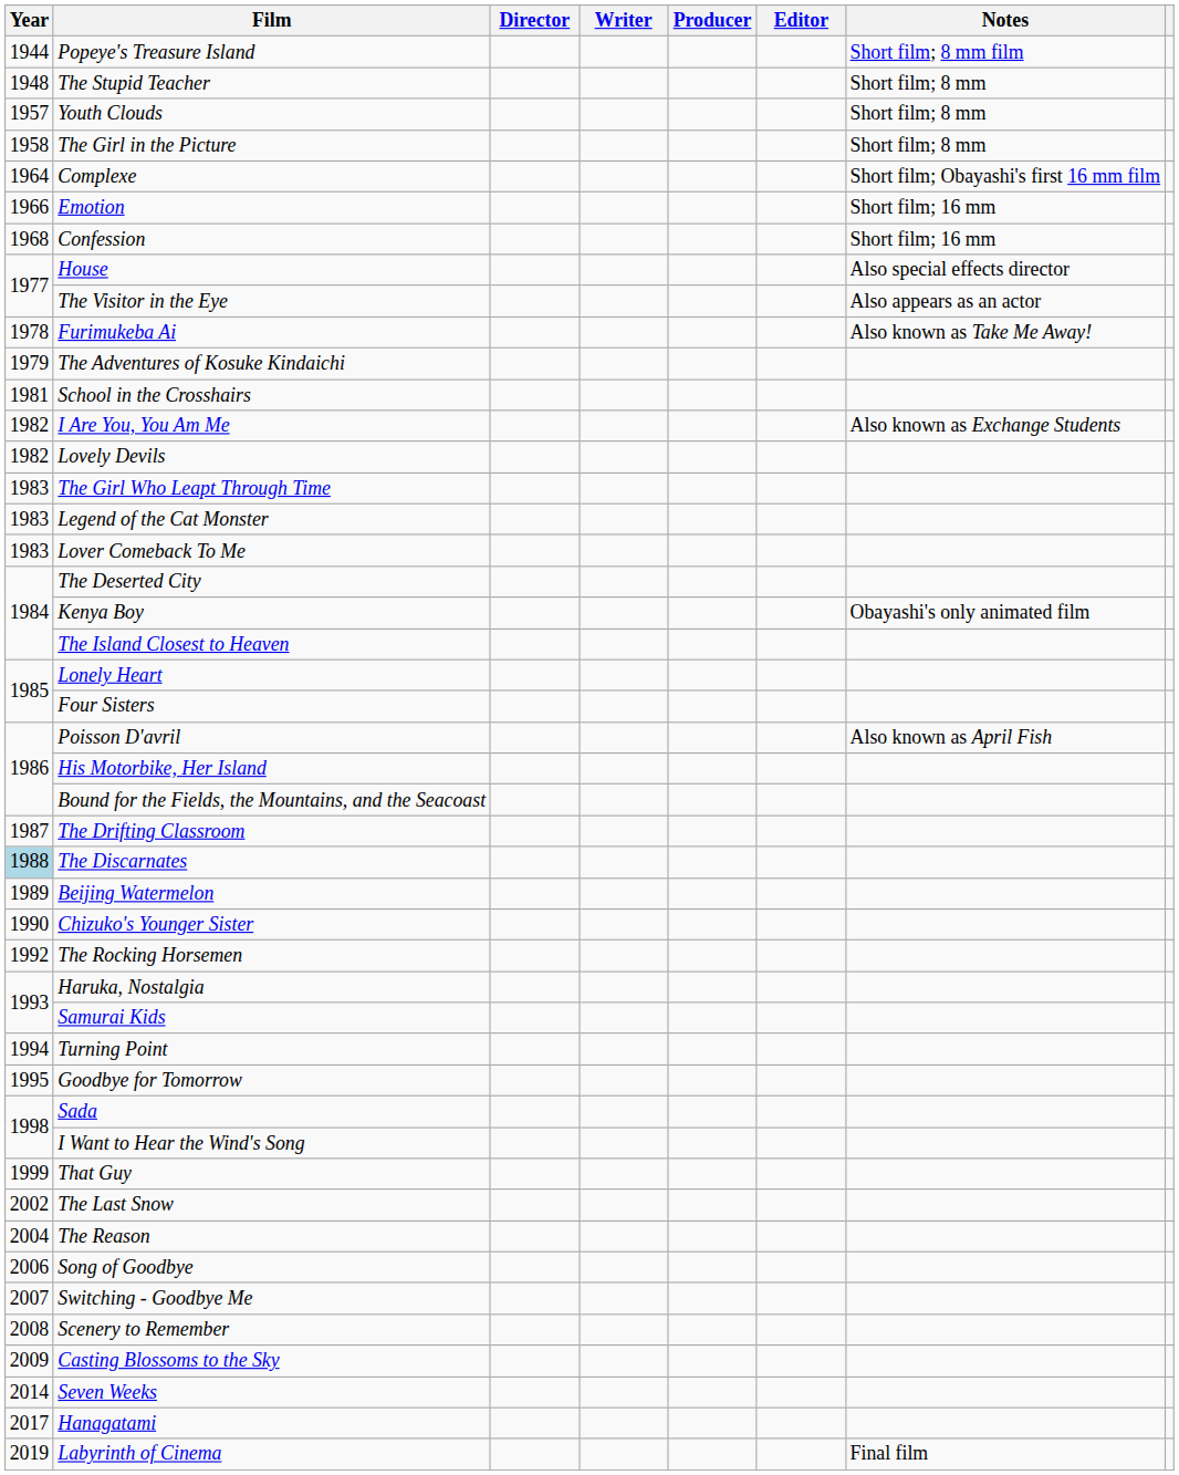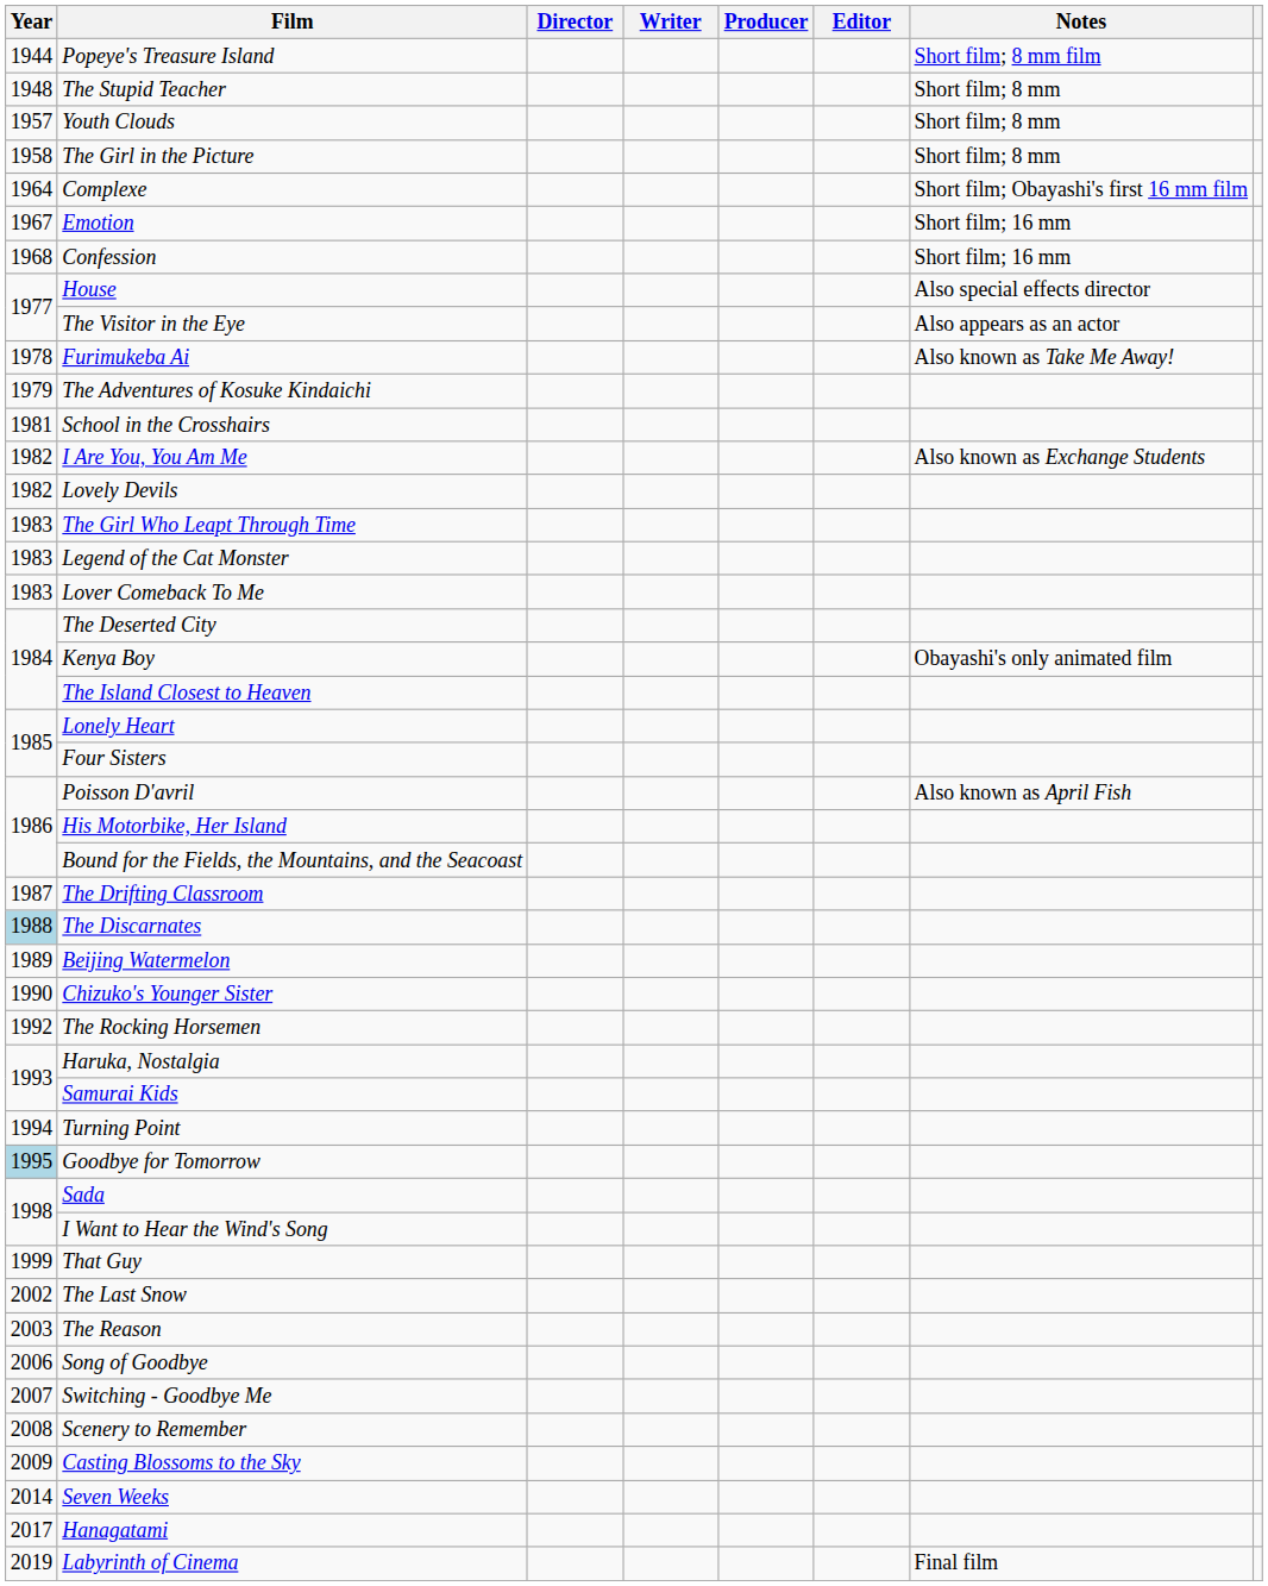 <table class="wikitable sortable">
 <tr>
 <th>Year</th>
 <th>Film</th>
 <th width="65"><a href='#'>Director</a></th>
 <th width="65"><a href='#'>Writer</a></th>
 <th width="65"><a href='#'>Producer</a></th>
 <th width="65"><a href='#'>Editor</a></th>
 <th class="unsortable">Notes</th>
 <th class="unsortable"></th>
 </tr>
 <tr>
 <td>1944</td>
 <td><em>Popeye's Treasure Island</em></td>
 <td></td>
 <td></td>
 <td></td>
 <td></td>
 <td><a href='#'>Short film</a>; <a href='#'>8 mm film</a></td>
 <td></td>
 </tr>
 <tr>
 <td>1948</td>
 <td><em>The Stupid Teacher</em></td>
 <td></td>
 <td></td>
 <td></td>
 <td></td>
 <td>Short film; 8 mm</td>
 <td></td>
 </tr>
 <tr>
 <td>1957</td>
 <td><em>Youth Clouds</em></td>
 <td></td>
 <td></td>
 <td></td>
 <td></td>
 <td>Short film; 8 mm</td>
 <td></td>
 </tr>
 <tr>
 <td>1958</td>
 <td><em>The Girl in the Picture</em></td>
 <td></td>
 <td></td>
 <td></td>
 <td></td>
 <td>Short film; 8 mm</td>
 <td></td>
 </tr>
 <tr>
 <td>1964</td>
 <td><em>Complexe</em></td>
 <td></td>
 <td></td>
 <td></td>
 <td></td>
 <td>Short film; Obayashi's first <a href='#'>16 mm film</a></td>
 <td></td>
 </tr>
 <tr>
-<td>1966</td>
+<td>1967</td>
 <td><em><a href='#'>Emotion</a></em></td>
 <td></td>
 <td></td>
 <td></td>
 <td></td>
 <td>Short film; 16 mm</td>
 <td></td>
 </tr>
 <tr>
 <td>1968</td>
 <td><em>Confession</em></td>
 <td></td>
 <td></td>
 <td></td>
 <td></td>
 <td>Short film; 16 mm</td>
 <td></td>
 </tr>
 <tr>
 <td rowspan="2">1977</td>
 <td><em><a href='#'>House</a></em></td>
 <td></td>
 <td></td>
 <td></td>
 <td></td>
 <td>Also special effects director</td>
 <td></td>
 </tr>
 <tr>
 <td><em>The Visitor in the Eye</em></td>
 <td></td>
 <td></td>
 <td></td>
 <td></td>
 <td>Also appears as an actor</td>
 <td></td>
 </tr>
 <tr>
 <td>1978</td>
 <td><em><a href='#'>Furimukeba Ai</a></em></td>
 <td></td>
 <td></td>
 <td></td>
 <td></td>
 <td>Also known as <em>Take Me Away!</em></td>
 <td></td>
 </tr>
 <tr>
 <td>1979</td>
 <td><em>The Adventures of Kosuke Kindaichi</em></td>
 <td></td>
 <td></td>
 <td></td>
 <td></td>
 <td></td>
 <td></td>
 </tr>
 <tr>
 <td>1981</td>
 <td><em>School in the Crosshairs</em></td>
 <td></td>
 <td></td>
 <td></td>
 <td></td>
 <td></td>
 <td></td>
 </tr>
 <tr>
 <td>1982</td>
 <td><em><a href='#'>I Are You, You Am Me</a></em></td>
 <td></td>
 <td></td>
 <td></td>
 <td></td>
 <td>Also known as <em>Exchange Students</em></td>
 <td></td>
 </tr>
 <tr>
 <td>1982</td>
 <td><em>Lovely Devils</em></td>
 <td></td>
 <td></td>
 <td></td>
 <td></td>
 <td></td>
 <td></td>
 </tr>
 <tr>
 <td>1983</td>
 <td><em><a href='#'>The Girl Who Leapt Through Time</a></em></td>
 <td></td>
 <td></td>
 <td></td>
 <td></td>
 <td></td>
 <td></td>
 </tr>
 <tr>
 <td>1983</td>
 <td><em>Legend of the Cat Monster</em></td>
 <td></td>
 <td></td>
 <td></td>
 <td></td>
 <td></td>
 <td></td>
 </tr>
 <tr>
 <td>1983</td>
 <td><em>Lover Comeback To Me</em></td>
 <td></td>
 <td></td>
 <td></td>
 <td></td>
 <td></td>
 <td></td>
 </tr>
 <tr>
 <td rowspan="3">1984</td>
 <td><em>The Deserted City</em></td>
 <td></td>
 <td></td>
 <td></td>
 <td></td>
 <td></td>
 <td></td>
 </tr>
 <tr>
 <td><em>Kenya Boy</em></td>
 <td></td>
 <td></td>
 <td></td>
 <td></td>
 <td>Obayashi's only animated film</td>
 <td></td>
 </tr>
 <tr>
 <td><em><a href='#'>The Island Closest to Heaven</a></em></td>
 <td></td>
 <td></td>
 <td></td>
 <td></td>
 <td></td>
 <td></td>
 </tr>
 <tr>
 <td rowspan="2">1985</td>
 <td><em><a href='#'>Lonely Heart</a></em></td>
 <td></td>
 <td></td>
 <td></td>
 <td></td>
 <td></td>
 <td></td>
 </tr>
 <tr>
 <td><em>Four Sisters</em></td>
 <td></td>
 <td></td>
 <td></td>
 <td></td>
 <td></td>
 <td></td>
 </tr>
 <tr>
 <td rowspan="3">1986</td>
 <td><em>Poisson D'avril</em></td>
 <td></td>
 <td></td>
 <td></td>
 <td></td>
 <td>Also known as <em>April Fish</em></td>
 <td></td>
 </tr>
 <tr>
 <td><em><a href='#'>His Motorbike, Her Island</a></em></td>
 <td></td>
 <td></td>
 <td></td>
 <td></td>
 <td></td>
 <td></td>
 </tr>
 <tr>
 <td><em>Bound for the Fields, the Mountains, and the Seacoast</em></td>
 <td></td>
 <td></td>
 <td></td>
 <td></td>
 <td></td>
 <td></td>
 </tr>
 <tr>
 <td>1987</td>
 <td><em><a href='#'>The Drifting Classroom</a></em></td>
 <td></td>
 <td></td>
 <td></td>
 <td></td>
 <td></td>
 <td></td>
 </tr>
 <tr>
 <td style="background: lightblue;">1988</td>
 <td><em><a href='#'>The Discarnates</a></em></td>
 <td></td>
 <td></td>
 <td></td>
 <td></td>
 <td></td>
 <td></td>
 </tr>
 <tr>
 <td>1989</td>
 <td><em><a href='#'>Beijing Watermelon</a></em></td>
 <td></td>
 <td></td>
 <td></td>
 <td></td>
 <td></td>
 <td></td>
 </tr>
 <tr>
 <td>1990</td>
 <td><em><a href='#'>Chizuko's Younger Sister</a></em></td>
 <td></td>
 <td></td>
 <td></td>
 <td></td>
 <td></td>
 <td></td>
 </tr>
 <tr>
 <td>1992</td>
 <td><em>The Rocking Horsemen</em></td>
 <td></td>
 <td></td>
 <td></td>
 <td></td>
 <td></td>
 <td></td>
 </tr>
 <tr>
 <td rowspan="2">1993</td>
 <td><em>Haruka, Nostalgia</em></td>
 <td></td>
 <td></td>
 <td></td>
 <td></td>
 <td></td>
 <td></td>
 </tr>
 <tr>
 <td><em><a href='#'>Samurai Kids</a></em></td>
 <td></td>
 <td></td>
 <td></td>
 <td></td>
 <td></td>
 <td></td>
 </tr>
 <tr>
 <td>1994</td>
 <td><em>Turning Point</em></td>
 <td></td>
 <td></td>
 <td></td>
 <td></td>
 <td></td>
 <td></td>
 </tr>
 <tr>
-<td>1995</td>
+<td style="background: lightblue;">1995</td>
 <td><em>Goodbye for Tomorrow</em></td>
 <td></td>
 <td></td>
 <td></td>
 <td></td>
 <td></td>
 <td></td>
 </tr>
 <tr>
 <td rowspan="2">1998</td>
 <td><em><a href='#'>Sada</a></em></td>
 <td></td>
 <td></td>
 <td></td>
 <td></td>
 <td></td>
 <td></td>
 </tr>
 <tr>
 <td><em>I Want to Hear the Wind's Song</em></td>
 <td></td>
 <td></td>
 <td></td>
 <td></td>
 <td></td>
 <td></td>
 </tr>
 <tr>
 <td>1999</td>
 <td><em>That Guy</em></td>
 <td></td>
 <td></td>
 <td></td>
 <td></td>
 <td></td>
 <td></td>
 </tr>
 <tr>
 <td>2002</td>
 <td><em>The Last Snow</em></td>
 <td></td>
 <td></td>
 <td></td>
 <td></td>
 <td></td>
 <td></td>
 </tr>
 <tr>
-<td>2004</td>
+<td>2003</td>
 <td><em>The Reason</em></td>
 <td></td>
 <td></td>
 <td></td>
 <td></td>
 <td></td>
 <td></td>
 </tr>
 <tr>
 <td>2006</td>
 <td><em>Song of Goodbye</em></td>
 <td></td>
 <td></td>
 <td></td>
 <td></td>
 <td></td>
 <td></td>
 </tr>
 <tr>
 <td>2007</td>
 <td><em>Switching - Goodbye Me</em></td>
 <td></td>
 <td></td>
 <td></td>
 <td></td>
 <td></td>
 <td></td>
 </tr>
 <tr>
 <td>2008</td>
 <td><em>Scenery to Remember</em></td>
 <td></td>
 <td></td>
 <td></td>
 <td></td>
 <td></td>
 <td></td>
 </tr>
 <tr>
 <td>2009</td>
 <td><em><a href='#'>Casting Blossoms to the Sky</a></em></td>
 <td></td>
 <td></td>
 <td></td>
 <td></td>
 <td></td>
 <td></td>
 </tr>
 <tr>
 <td>2014</td>
 <td><em><a href='#'>Seven Weeks</a></em></td>
 <td></td>
 <td></td>
 <td></td>
 <td></td>
 <td></td>
 <td></td>
 </tr>
 <tr>
 <td>2017</td>
 <td><em><a href='#'>Hanagatami</a></em></td>
 <td></td>
 <td></td>
 <td></td>
 <td></td>
 <td></td>
 <td></td>
 </tr>
 <tr>
 <td>2019</td>
 <td><em><a href='#'>Labyrinth of Cinema</a></em></td>
 <td></td>
 <td></td>
 <td></td>
 <td></td>
 <td>Final film</td>
 <td></td>
 </tr>
 <tr>
 </tr>
 </table>
